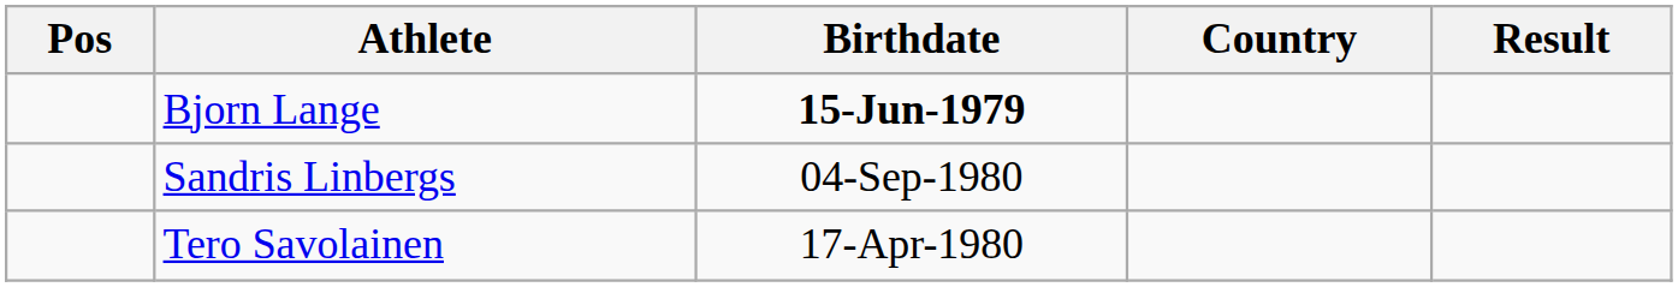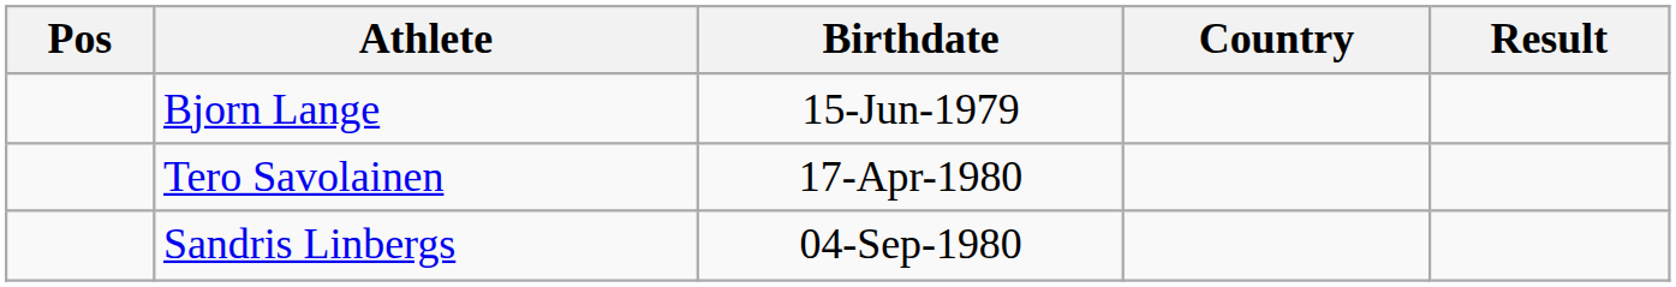 <table class="wikitable"  style="text-align:center; width:70%;">
 <tr>
 <th>Pos</th>
 <th>Athlete</th>
 <th>Birthdate</th>
 <th>Country</th>
 <th>Result</th>
 </tr>
 <tr>
 <td align=center></td>
 <td align=left><a href='#'>Bjorn Lange</a></td>
-<td><strong>15-Jun-1979</strong></td>
+<td>15-Jun-1979</td>
+<td align=left></td>
+<td></td>
+</tr>
+<tr>
+<td align=center></td>
+<td align=left><a href='#'>Tero Savolainen</a></td>
+<td>17-Apr-1980</td>
 <td align=left></td>
 <td></td>
 </tr>
 <tr>
 <td align=center></td>
 <td align=left><a href='#'>Sandris Linbergs</a></td>
 <td>04-Sep-1980</td>
 <td align=left></td>
 <td></td>
 </tr>
-<tr>
-<td align=center></td>
-<td align=left><a href='#'>Tero Savolainen</a></td>
-<td>17-Apr-1980</td>
-<td align=left></td>
-<td></td>
-</tr>
 </table>
